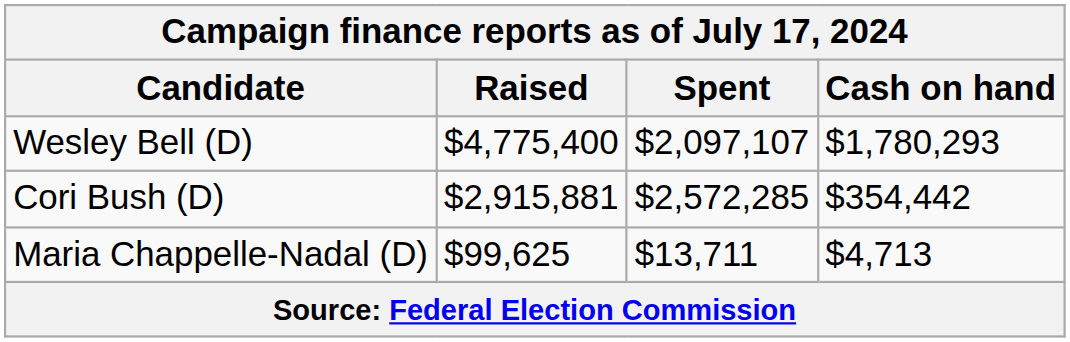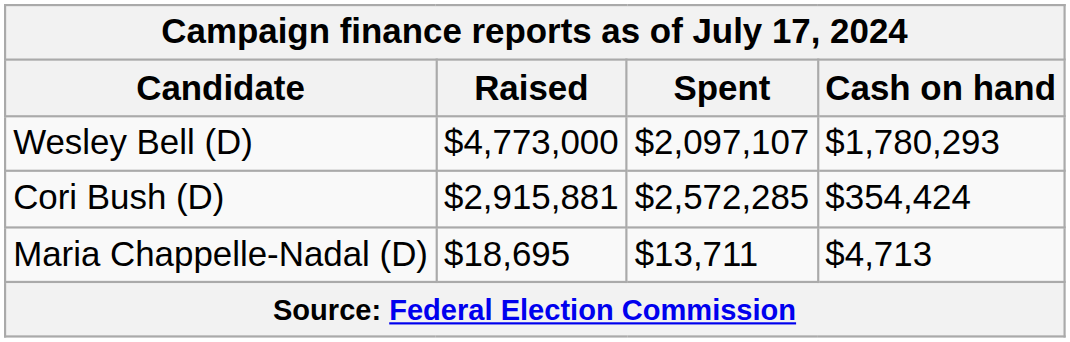 <table class="wikitable sortable">
 <tr>
 <th colspan=4>Campaign finance reports as of July 17, 2024</th>
 </tr>
 <tr style="text-align:center;">
 <th>Candidate</th>
 <th>Raised</th>
 <th>Spent</th>
 <th>Cash on hand</th>
 </tr>
 <tr>
 <td>Wesley Bell (D)</td>
-<td>$4,775,400</td>
+<td>$4,773,000</td>
 <td>$2,097,107</td>
 <td>$1,780,293</td>
 </tr>
 <tr>
 <td>Cori Bush (D)</td>
 <td>$2,915,881</td>
 <td>$2,572,285</td>
-<td>$354,442</td>
+<td>$354,424</td>
 </tr>
 <tr>
 <td>Maria Chappelle-Nadal (D)</td>
-<td>$99,625</td>
+<td>$18,695</td>
 <td>$13,711</td>
 <td>$4,713</td>
 </tr>
 <tr>
 <th colspan="4"><small>Source: <a href='#'>Federal Election Commission</a></small></th>
 </tr>
 </table>
